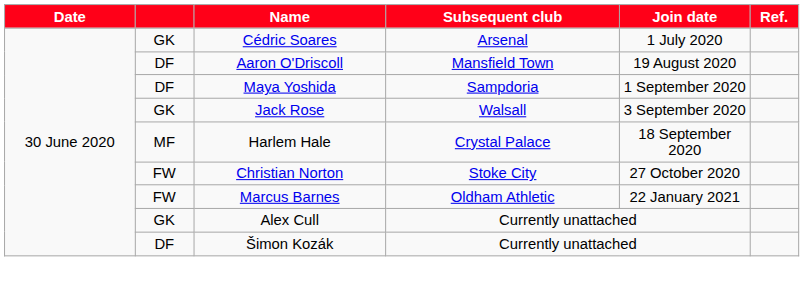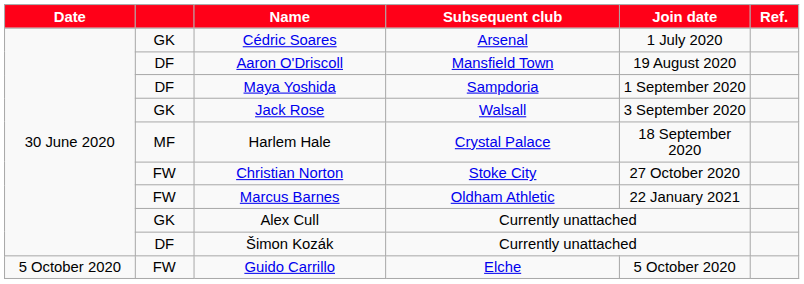 <table class="wikitable" style="text-align:center; font-size:90%; ">
 <tr>
 <th style="background:#FF0018; color:#FFFFFF; width:120px;">Date</th>
 <th style="background:#FF0018; color:#FFFFFF; width:50px;"></th>
 <th style="background:#FF0018; color:#FFFFFF; width:180px;">Name</th>
 <th style="background:#FF0018; color:#FFFFFF; width:220px;">Subsequent club</th>
 <th style="background:#FF0018; color:#FFFFFF; width:120px;">Join date</th>
 <th style="background:#FF0018; color:#FFFFFF; width:40px;">Ref.</th>
 </tr>
 <tr>
 <td rowspan="9">30 June 2020</td>
 <td align="center">GK</td>
 <td> <a href='#'>Cédric Soares</a></td>
 <td> <a href='#'>Arsenal</a></td>
 <td>1 July 2020</td>
 <td align="center"></td>
 </tr>
 <tr>
 <td align="center">DF</td>
 <td> <a href='#'>Aaron O'Driscoll</a></td>
 <td> <a href='#'>Mansfield Town</a></td>
 <td>19 August 2020</td>
 <td align="center"></td>
 </tr>
 <tr>
 <td align="center">DF</td>
 <td> <a href='#'>Maya Yoshida</a></td>
 <td> <a href='#'>Sampdoria</a></td>
 <td>1 September 2020</td>
 <td align="center"></td>
 </tr>
 <tr>
 <td align="center">GK</td>
 <td> <a href='#'>Jack Rose</a></td>
 <td> <a href='#'>Walsall</a></td>
 <td>3 September 2020</td>
 <td align="center"></td>
 </tr>
 <tr>
 <td align="center">MF</td>
 <td> Harlem Hale</td>
 <td> <a href='#'>Crystal Palace</a></td>
 <td>18 September 2020</td>
 <td align="center"></td>
 </tr>
 <tr>
 <td align="center">FW</td>
 <td> <a href='#'>Christian Norton</a></td>
 <td> <a href='#'>Stoke City</a></td>
 <td>27 October 2020</td>
 <td align="center"></td>
 </tr>
 <tr>
 <td align="center">FW</td>
 <td> <a href='#'>Marcus Barnes</a></td>
 <td> <a href='#'>Oldham Athletic</a></td>
 <td>22 January 2021</td>
 <td align="center"></td>
 </tr>
 <tr>
 <td align="center">GK</td>
 <td> Alex Cull</td>
 <td colspan="2">Currently unattached</td>
 <td align="center"></td>
 </tr>
 <tr>
 <td align="center">DF</td>
 <td> Šimon Kozák</td>
 <td colspan="2">Currently unattached</td>
 <td align="center"></td>
 </tr>
+<tr>
+<td>5 October 2020</td>
+<td align="center">FW</td>
+<td> <a href='#'>Guido Carrillo</a></td>
+<td> <a href='#'>Elche</a></td>
+<td>5 October 2020</td>
+<td align="center"></td>
+</tr>
 </table>
